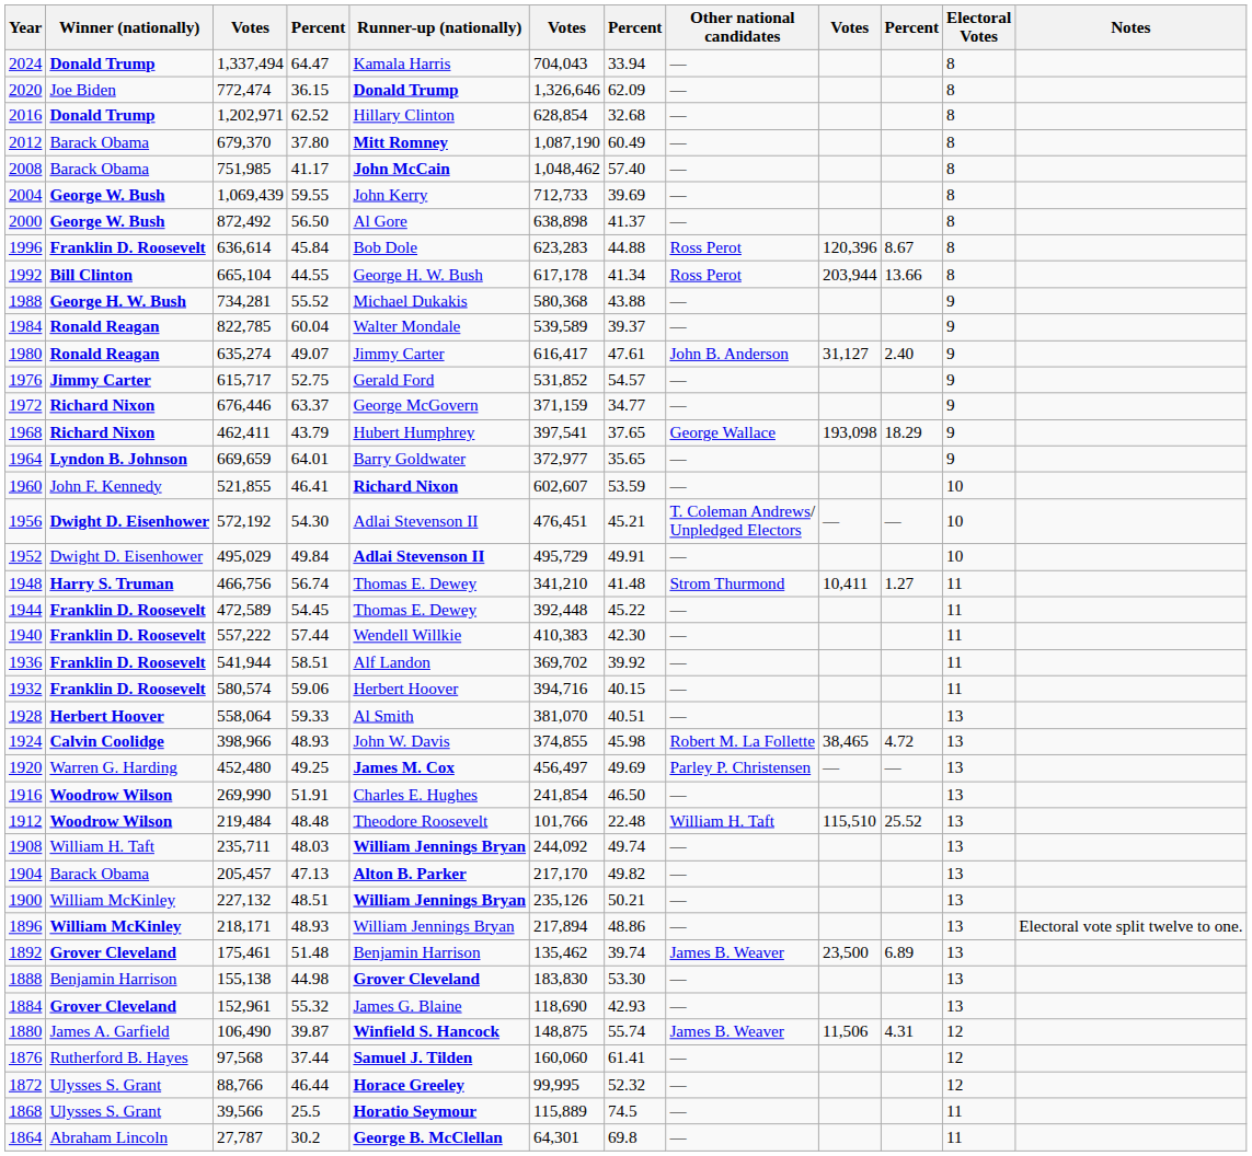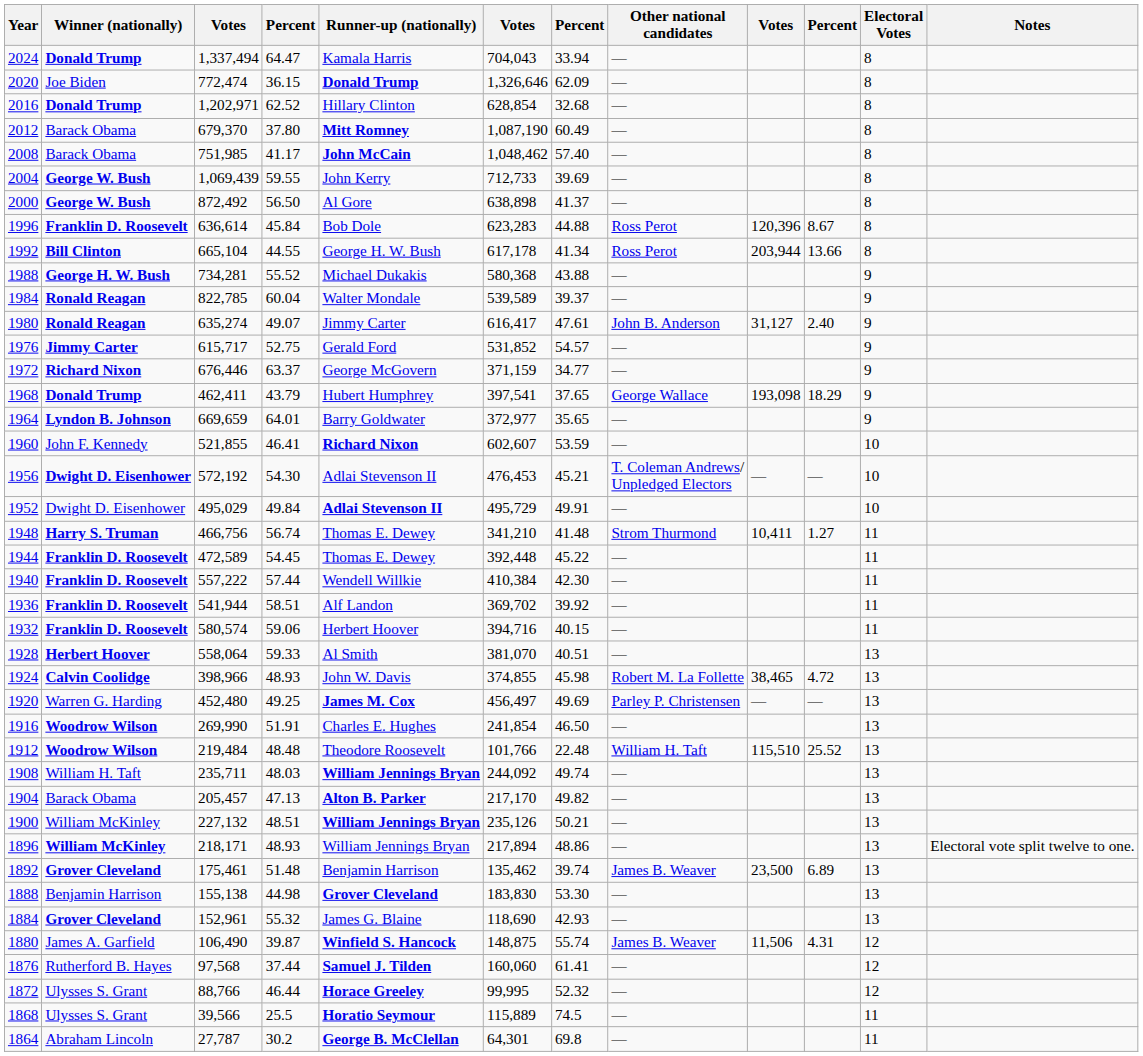 <table class="wikitable sortable">
 <tr>
 <th data-sort-type="number">Year</th>
 <th>Winner (nationally)</th>
 <th data-sort-type="number">Votes</th>
 <th data-sort-type="number">Percent</th>
 <th>Runner-up (nationally)</th>
 <th data-sort-type="number">Votes</th>
 <th data-sort-type="number">Percent</th>
 <th>Other national<br>candidates</th>
 <th data-sort-type="number">Votes</th>
 <th data-sort-type="number">Percent</th>
 <th>Electoral<br>Votes</th>
 <th class="unsortable">Notes</th>
 </tr>
 <tr>
 <td><a href='#'>2024</a></td>
 <td><strong><a href='#'>Donald Trump</a></strong></td>
 <td>1,337,494</td>
 <td>64.47</td>
 <td><a href='#'>Kamala Harris</a></td>
 <td>704,043</td>
 <td>33.94</td>
 <td>—</td>
 <td></td>
 <td></td>
 <td>8</td>
 <td></td>
 </tr>
 <tr>
 <td><a href='#'>2020</a></td>
 <td><a href='#'>Joe Biden</a></td>
 <td>772,474</td>
 <td>36.15</td>
 <td><strong><a href='#'>Donald Trump</a></strong></td>
 <td>1,326,646</td>
 <td>62.09</td>
 <td>—</td>
 <td></td>
 <td></td>
 <td>8</td>
 <td></td>
 </tr>
 <tr>
 <td><a href='#'>2016</a></td>
 <td><strong><a href='#'>Donald Trump</a></strong></td>
 <td>1,202,971</td>
 <td>62.52</td>
 <td><a href='#'>Hillary Clinton</a></td>
 <td>628,854</td>
 <td>32.68</td>
 <td>—</td>
 <td></td>
 <td></td>
 <td>8</td>
 <td></td>
 </tr>
 <tr>
 <td><a href='#'>2012</a></td>
 <td><a href='#'>Barack Obama</a></td>
 <td>679,370</td>
 <td>37.80</td>
 <td><strong><a href='#'>Mitt Romney</a></strong></td>
 <td>1,087,190</td>
 <td>60.49</td>
 <td>—</td>
 <td></td>
 <td></td>
 <td>8</td>
 <td></td>
 </tr>
 <tr>
 <td><a href='#'>2008</a></td>
 <td><a href='#'>Barack Obama</a></td>
 <td>751,985</td>
 <td>41.17</td>
 <td><strong><a href='#'>John McCain</a></strong></td>
 <td>1,048,462</td>
 <td>57.40</td>
 <td>—</td>
 <td></td>
 <td></td>
 <td>8</td>
 <td></td>
 </tr>
 <tr>
 <td><a href='#'>2004</a></td>
 <td><strong><a href='#'>George W. Bush</a></strong></td>
 <td>1,069,439</td>
 <td>59.55</td>
 <td><a href='#'>John Kerry</a></td>
 <td>712,733</td>
 <td>39.69</td>
 <td>—</td>
 <td></td>
 <td></td>
 <td>8</td>
 <td></td>
 </tr>
 <tr>
 <td><a href='#'>2000</a></td>
 <td><strong><a href='#'>George W. Bush</a></strong></td>
 <td>872,492</td>
 <td>56.50</td>
 <td><a href='#'>Al Gore</a></td>
 <td>638,898</td>
 <td>41.37</td>
 <td>—</td>
 <td></td>
 <td></td>
 <td>8</td>
 <td></td>
 </tr>
 <tr>
 <td><a href='#'>1996</a></td>
 <td><strong><a href='#'>Franklin D. Roosevelt</a></strong></td>
 <td>636,614</td>
 <td>45.84</td>
 <td><a href='#'>Bob Dole</a></td>
 <td>623,283</td>
 <td>44.88</td>
 <td><a href='#'>Ross Perot</a></td>
 <td>120,396</td>
 <td>8.67</td>
 <td>8</td>
 <td></td>
 </tr>
 <tr>
 <td><a href='#'>1992</a></td>
 <td><strong><a href='#'>Bill Clinton</a></strong></td>
 <td>665,104</td>
 <td>44.55</td>
 <td><a href='#'>George H. W. Bush</a></td>
 <td>617,178</td>
 <td>41.34</td>
 <td><a href='#'>Ross Perot</a></td>
 <td>203,944</td>
 <td>13.66</td>
 <td>8</td>
 <td></td>
 </tr>
 <tr>
 <td><a href='#'>1988</a></td>
 <td><strong><a href='#'>George H. W. Bush</a></strong></td>
 <td>734,281</td>
 <td>55.52</td>
 <td><a href='#'>Michael Dukakis</a></td>
 <td>580,368</td>
 <td>43.88</td>
 <td>—</td>
 <td></td>
 <td></td>
 <td>9</td>
 <td></td>
 </tr>
 <tr>
 <td><a href='#'>1984</a></td>
 <td><strong><a href='#'>Ronald Reagan</a></strong></td>
 <td>822,785</td>
 <td>60.04</td>
 <td><a href='#'>Walter Mondale</a></td>
 <td>539,589</td>
 <td>39.37</td>
 <td>—</td>
 <td></td>
 <td></td>
 <td>9</td>
 <td></td>
 </tr>
 <tr>
 <td><a href='#'>1980</a></td>
 <td><strong><a href='#'>Ronald Reagan</a></strong></td>
 <td>635,274</td>
 <td>49.07</td>
 <td><a href='#'>Jimmy Carter</a></td>
 <td>616,417</td>
 <td>47.61</td>
 <td><a href='#'>John B. Anderson</a></td>
 <td>31,127</td>
 <td>2.40</td>
 <td>9</td>
 <td></td>
 </tr>
 <tr>
 <td><a href='#'>1976</a></td>
 <td><strong><a href='#'>Jimmy Carter</a></strong></td>
 <td>615,717</td>
 <td>52.75</td>
 <td><a href='#'>Gerald Ford</a></td>
 <td>531,852</td>
 <td>54.57</td>
 <td>—</td>
 <td></td>
 <td></td>
 <td>9</td>
 <td></td>
 </tr>
 <tr>
 <td><a href='#'>1972</a></td>
 <td><strong><a href='#'>Richard Nixon</a></strong></td>
 <td>676,446</td>
 <td>63.37</td>
 <td><a href='#'>George McGovern</a></td>
 <td>371,159</td>
 <td>34.77</td>
 <td>—</td>
 <td></td>
 <td></td>
 <td>9</td>
 <td></td>
 </tr>
 <tr>
 <td><a href='#'>1968</a></td>
-<td><strong><a href='#'>Richard Nixon</a></strong></td>
+<td><strong><a href='#'>Donald Trump</a></strong></td>
 <td>462,411</td>
 <td>43.79</td>
 <td><a href='#'>Hubert Humphrey</a></td>
 <td>397,541</td>
 <td>37.65</td>
 <td><a href='#'>George Wallace</a></td>
 <td>193,098</td>
 <td>18.29</td>
 <td>9</td>
 <td></td>
 </tr>
 <tr>
 <td><a href='#'>1964</a></td>
 <td><strong><a href='#'>Lyndon B. Johnson</a></strong></td>
 <td>669,659</td>
 <td>64.01</td>
 <td><a href='#'>Barry Goldwater</a></td>
 <td>372,977</td>
 <td>35.65</td>
 <td>—</td>
 <td></td>
 <td></td>
 <td>9</td>
 <td></td>
 </tr>
 <tr>
 <td><a href='#'>1960</a></td>
 <td><a href='#'>John F. Kennedy</a></td>
 <td>521,855</td>
 <td>46.41</td>
 <td><strong><a href='#'>Richard Nixon</a></strong></td>
 <td>602,607</td>
 <td>53.59</td>
 <td>—</td>
 <td></td>
 <td></td>
 <td>10</td>
 <td></td>
 </tr>
 <tr>
 <td><a href='#'>1956</a></td>
 <td><strong><a href='#'>Dwight D. Eisenhower</a></strong></td>
 <td>572,192</td>
 <td>54.30</td>
 <td><a href='#'>Adlai Stevenson II</a></td>
-<td>476,451</td>
+<td>476,453</td>
 <td>45.21</td>
 <td><a href='#'>T. Coleman Andrews</a>/<br><a href='#'>Unpledged Electors</a></td>
 <td>—</td>
 <td>—</td>
 <td>10</td>
 <td></td>
 </tr>
 <tr>
 <td><a href='#'>1952</a></td>
 <td><a href='#'>Dwight D. Eisenhower</a></td>
 <td>495,029</td>
 <td>49.84</td>
 <td><strong><a href='#'>Adlai Stevenson II</a></strong></td>
 <td>495,729</td>
 <td>49.91</td>
 <td>—</td>
 <td></td>
 <td></td>
 <td>10</td>
 <td></td>
 </tr>
 <tr>
 <td><a href='#'>1948</a></td>
 <td><strong><a href='#'>Harry S. Truman</a></strong></td>
 <td>466,756</td>
 <td>56.74</td>
 <td><a href='#'>Thomas E. Dewey</a></td>
 <td>341,210</td>
 <td>41.48</td>
 <td><a href='#'>Strom Thurmond</a></td>
 <td>10,411</td>
 <td>1.27</td>
 <td>11</td>
 <td></td>
 </tr>
 <tr>
 <td><a href='#'>1944</a></td>
 <td><strong><a href='#'>Franklin D. Roosevelt</a></strong></td>
 <td>472,589</td>
 <td>54.45</td>
 <td><a href='#'>Thomas E. Dewey</a></td>
 <td>392,448</td>
 <td>45.22</td>
 <td>—</td>
 <td></td>
 <td></td>
 <td>11</td>
 <td></td>
 </tr>
 <tr>
 <td><a href='#'>1940</a></td>
 <td><strong><a href='#'>Franklin D. Roosevelt</a></strong></td>
 <td>557,222</td>
 <td>57.44</td>
 <td><a href='#'>Wendell Willkie</a></td>
-<td>410,383</td>
+<td>410,384</td>
 <td>42.30</td>
 <td>—</td>
 <td></td>
 <td></td>
 <td>11</td>
 <td></td>
 </tr>
 <tr>
 <td><a href='#'>1936</a></td>
 <td><strong><a href='#'>Franklin D. Roosevelt</a></strong></td>
 <td>541,944</td>
 <td>58.51</td>
 <td><a href='#'>Alf Landon</a></td>
 <td>369,702</td>
 <td>39.92</td>
 <td>—</td>
 <td></td>
 <td></td>
 <td>11</td>
 <td></td>
 </tr>
 <tr>
 <td><a href='#'>1932</a></td>
 <td><strong><a href='#'>Franklin D. Roosevelt</a></strong></td>
 <td>580,574</td>
 <td>59.06</td>
 <td><a href='#'>Herbert Hoover</a></td>
 <td>394,716</td>
 <td>40.15</td>
 <td>—</td>
 <td></td>
 <td></td>
 <td>11</td>
 <td></td>
 </tr>
 <tr>
 <td><a href='#'>1928</a></td>
 <td><strong><a href='#'>Herbert Hoover</a></strong></td>
 <td>558,064</td>
 <td>59.33</td>
 <td><a href='#'>Al Smith</a></td>
 <td>381,070</td>
 <td>40.51</td>
 <td>—</td>
 <td></td>
 <td></td>
 <td>13</td>
 <td></td>
 </tr>
 <tr>
 <td><a href='#'>1924</a></td>
 <td><strong><a href='#'>Calvin Coolidge</a></strong></td>
 <td>398,966</td>
 <td>48.93</td>
 <td><a href='#'>John W. Davis</a></td>
 <td>374,855</td>
 <td>45.98</td>
 <td><a href='#'>Robert M. La Follette</a></td>
 <td>38,465</td>
 <td>4.72</td>
 <td>13</td>
 <td></td>
 </tr>
 <tr>
 <td><a href='#'>1920</a></td>
 <td><a href='#'>Warren G. Harding</a></td>
 <td>452,480</td>
 <td>49.25</td>
 <td><strong><a href='#'>James M. Cox</a></strong></td>
 <td>456,497</td>
 <td>49.69</td>
 <td><a href='#'>Parley P. Christensen</a></td>
 <td>—</td>
 <td>—</td>
 <td>13</td>
 <td></td>
 </tr>
 <tr>
 <td><a href='#'>1916</a></td>
 <td><strong><a href='#'>Woodrow Wilson</a></strong></td>
 <td>269,990</td>
 <td>51.91</td>
 <td><a href='#'>Charles E. Hughes</a></td>
 <td>241,854</td>
 <td>46.50</td>
 <td>—</td>
 <td></td>
 <td></td>
 <td>13</td>
 <td></td>
 </tr>
 <tr>
 <td><a href='#'>1912</a></td>
 <td><strong><a href='#'>Woodrow Wilson</a></strong></td>
 <td>219,484</td>
 <td>48.48</td>
 <td><a href='#'>Theodore Roosevelt</a></td>
 <td>101,766</td>
 <td>22.48</td>
 <td><a href='#'>William H. Taft</a></td>
 <td>115,510</td>
 <td>25.52</td>
 <td>13</td>
 <td></td>
 </tr>
 <tr>
 <td><a href='#'>1908</a></td>
 <td><a href='#'>William H. Taft</a></td>
 <td>235,711</td>
 <td>48.03</td>
 <td><strong><a href='#'>William Jennings Bryan</a></strong></td>
 <td>244,092</td>
 <td>49.74</td>
 <td>—</td>
 <td></td>
 <td></td>
 <td>13</td>
 <td></td>
 </tr>
 <tr>
 <td><a href='#'>1904</a></td>
 <td><a href='#'>Barack Obama</a></td>
 <td>205,457</td>
 <td>47.13</td>
 <td><strong><a href='#'>Alton B. Parker</a></strong></td>
 <td>217,170</td>
 <td>49.82</td>
 <td>—</td>
 <td></td>
 <td></td>
 <td>13</td>
 <td></td>
 </tr>
 <tr>
 <td><a href='#'>1900</a></td>
 <td><a href='#'>William McKinley</a></td>
 <td>227,132</td>
 <td>48.51</td>
 <td><strong><a href='#'>William Jennings Bryan</a></strong></td>
 <td>235,126</td>
 <td>50.21</td>
 <td>—</td>
 <td></td>
 <td></td>
 <td>13</td>
 <td></td>
 </tr>
 <tr>
 <td><a href='#'>1896</a></td>
 <td><strong><a href='#'>William McKinley</a></strong></td>
 <td>218,171</td>
 <td>48.93</td>
 <td><a href='#'>William Jennings Bryan</a></td>
 <td>217,894</td>
 <td>48.86</td>
 <td>—</td>
 <td></td>
 <td></td>
 <td>13</td>
 <td>Electoral vote split twelve to one.</td>
 </tr>
 <tr>
 <td><a href='#'>1892</a></td>
 <td><strong><a href='#'>Grover Cleveland</a></strong></td>
 <td>175,461</td>
 <td>51.48</td>
 <td><a href='#'>Benjamin Harrison</a></td>
 <td>135,462</td>
 <td>39.74</td>
 <td><a href='#'>James B. Weaver</a></td>
 <td>23,500</td>
 <td>6.89</td>
 <td>13</td>
 <td></td>
 </tr>
 <tr>
 <td><a href='#'>1888</a></td>
 <td><a href='#'>Benjamin Harrison</a></td>
 <td>155,138</td>
 <td>44.98</td>
 <td><strong><a href='#'>Grover Cleveland</a></strong></td>
 <td>183,830</td>
 <td>53.30</td>
 <td>—</td>
 <td></td>
 <td></td>
 <td>13</td>
 <td></td>
 </tr>
 <tr>
 <td><a href='#'>1884</a></td>
 <td><strong><a href='#'>Grover Cleveland</a></strong></td>
 <td>152,961</td>
 <td>55.32</td>
 <td><a href='#'>James G. Blaine</a></td>
 <td>118,690</td>
 <td>42.93</td>
 <td>—</td>
 <td></td>
 <td></td>
 <td>13</td>
 <td></td>
 </tr>
 <tr>
 <td><a href='#'>1880</a></td>
 <td><a href='#'>James A. Garfield</a></td>
 <td>106,490</td>
 <td>39.87</td>
 <td><strong><a href='#'>Winfield S. Hancock</a></strong></td>
 <td>148,875</td>
 <td>55.74</td>
 <td><a href='#'>James B. Weaver</a></td>
 <td>11,506</td>
 <td>4.31</td>
 <td>12</td>
 <td></td>
 </tr>
 <tr>
 <td><a href='#'>1876</a></td>
 <td><a href='#'>Rutherford B. Hayes</a></td>
 <td>97,568</td>
 <td>37.44</td>
 <td><strong><a href='#'>Samuel J. Tilden</a> </strong></td>
 <td>160,060</td>
 <td>61.41</td>
 <td>—</td>
 <td></td>
 <td></td>
 <td>12</td>
 <td></td>
 </tr>
 <tr>
 <td><a href='#'>1872</a></td>
 <td><a href='#'>Ulysses S. Grant</a></td>
 <td>88,766</td>
 <td>46.44</td>
 <td><strong><a href='#'>Horace Greeley</a></strong></td>
 <td>99,995</td>
 <td>52.32</td>
 <td>—</td>
 <td></td>
 <td></td>
 <td>12</td>
 <td></td>
 </tr>
 <tr>
 <td><a href='#'>1868</a></td>
 <td><a href='#'>Ulysses S. Grant</a></td>
 <td>39,566</td>
 <td>25.5</td>
 <td><strong><a href='#'>Horatio Seymour</a></strong></td>
 <td>115,889</td>
 <td>74.5</td>
 <td>—</td>
 <td></td>
 <td></td>
 <td>11</td>
 <td></td>
 </tr>
 <tr>
 <td><a href='#'>1864</a></td>
 <td><a href='#'>Abraham Lincoln</a></td>
 <td>27,787</td>
 <td>30.2</td>
 <td><strong><a href='#'>George B. McClellan</a></strong></td>
 <td>64,301</td>
 <td>69.8</td>
 <td>—</td>
 <td></td>
 <td></td>
 <td>11</td>
 <td></td>
 </tr>
 </table>
